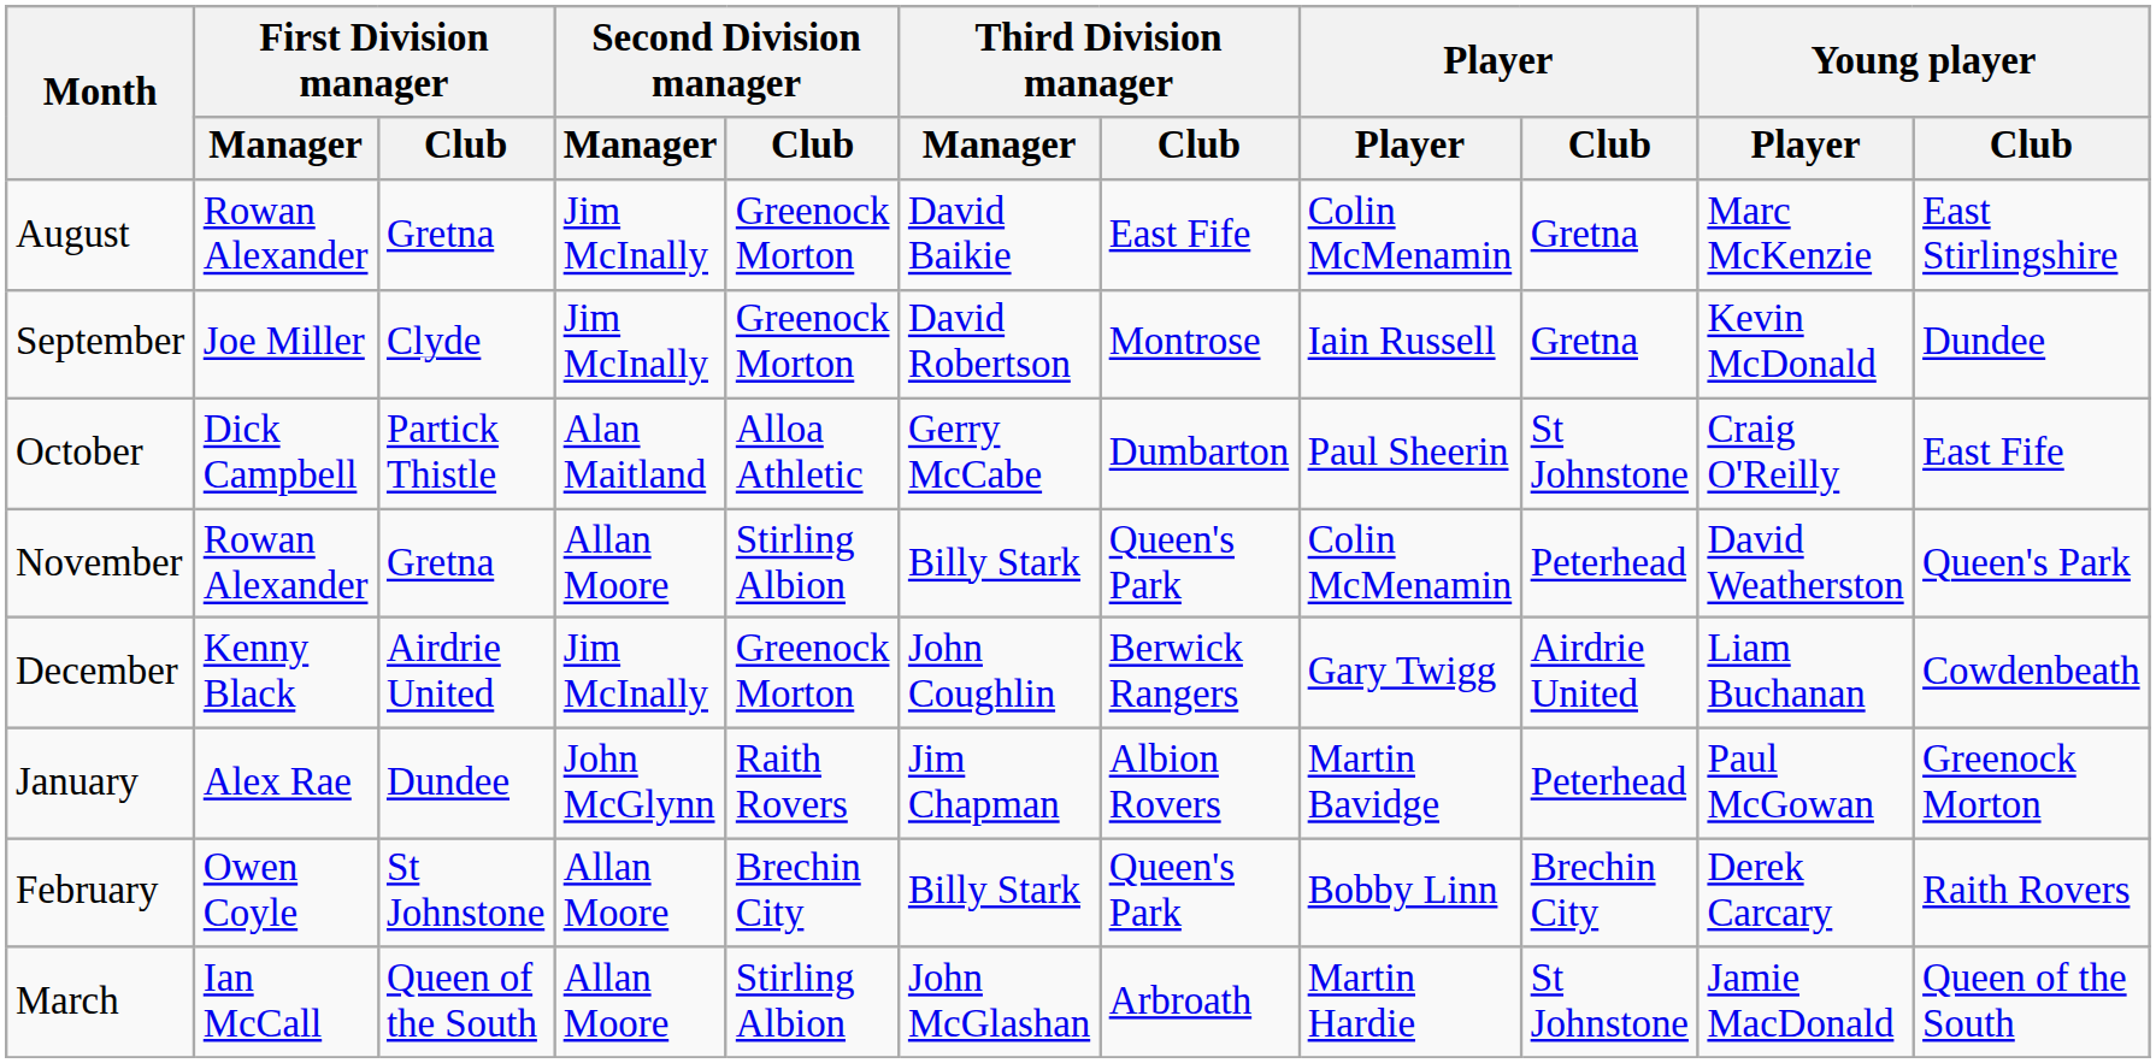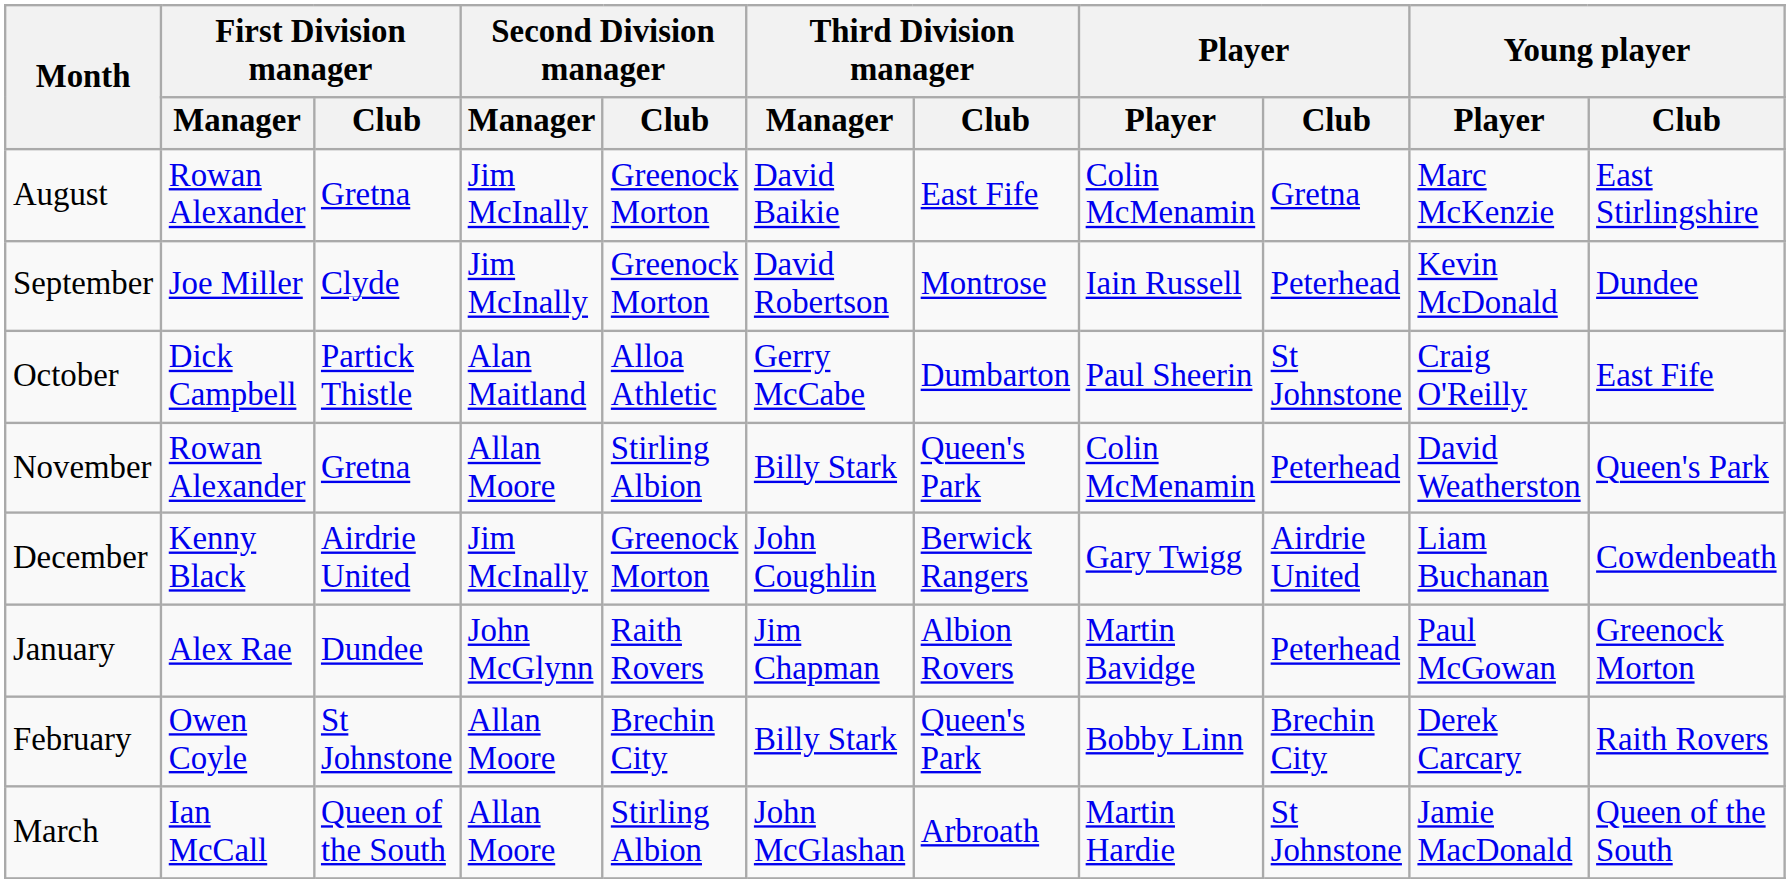 <table class="wikitable" style="font-size:87%">
 <tr>
 <th rowspan=2>Month</th>
 <th colspan=2>First Division manager</th>
 <th colspan=2>Second Division manager</th>
 <th colspan=2>Third Division manager</th>
 <th colspan=2>Player</th>
 <th colspan=2>Young player</th>
 </tr>
 <tr>
 <th>Manager</th>
 <th>Club</th>
 <th>Manager</th>
 <th>Club</th>
 <th>Manager</th>
 <th>Club</th>
 <th>Player</th>
 <th>Club</th>
 <th>Player</th>
 <th>Club</th>
 </tr>
 <tr>
 <td>August</td>
 <td> <a href='#'>Rowan Alexander</a></td>
 <td><a href='#'>Gretna</a></td>
 <td> <a href='#'>Jim McInally</a></td>
 <td><a href='#'>Greenock Morton</a></td>
 <td> <a href='#'>David Baikie</a></td>
 <td><a href='#'>East Fife</a></td>
 <td> <a href='#'>Colin McMenamin</a></td>
 <td><a href='#'>Gretna</a></td>
 <td> <a href='#'>Marc McKenzie</a></td>
 <td><a href='#'>East Stirlingshire</a></td>
 </tr>
 <tr>
 <td>September</td>
 <td> <a href='#'>Joe Miller</a></td>
 <td><a href='#'>Clyde</a></td>
 <td> <a href='#'>Jim McInally</a></td>
 <td><a href='#'>Greenock Morton</a></td>
 <td> <a href='#'>David Robertson</a></td>
 <td><a href='#'>Montrose</a></td>
 <td> <a href='#'>Iain Russell</a></td>
-<td><a href='#'>Gretna</a></td>
+<td><a href='#'>Peterhead</a></td>
 <td> <a href='#'>Kevin McDonald</a></td>
 <td><a href='#'>Dundee</a></td>
 </tr>
 <tr>
 <td>October</td>
 <td> <a href='#'>Dick Campbell</a></td>
 <td><a href='#'>Partick Thistle</a></td>
 <td> <a href='#'>Alan Maitland</a></td>
 <td><a href='#'>Alloa Athletic</a></td>
 <td> <a href='#'>Gerry McCabe</a></td>
 <td><a href='#'>Dumbarton</a></td>
 <td> <a href='#'>Paul Sheerin</a></td>
 <td><a href='#'>St Johnstone</a></td>
 <td> <a href='#'>Craig O'Reilly</a></td>
 <td><a href='#'>East Fife</a></td>
 </tr>
 <tr>
 <td>November</td>
 <td> <a href='#'>Rowan Alexander</a></td>
 <td><a href='#'>Gretna</a></td>
 <td> <a href='#'>Allan Moore</a></td>
 <td><a href='#'>Stirling Albion</a></td>
 <td> <a href='#'>Billy Stark</a></td>
 <td><a href='#'>Queen's Park</a></td>
 <td> <a href='#'>Colin McMenamin</a></td>
 <td><a href='#'>Peterhead</a></td>
 <td> <a href='#'>David Weatherston</a></td>
 <td><a href='#'>Queen's Park</a></td>
 </tr>
 <tr>
 <td>December</td>
 <td> <a href='#'>Kenny Black</a></td>
 <td><a href='#'>Airdrie United</a></td>
 <td> <a href='#'>Jim McInally</a></td>
 <td><a href='#'>Greenock Morton</a></td>
 <td> <a href='#'>John Coughlin</a></td>
 <td><a href='#'>Berwick Rangers</a></td>
 <td> <a href='#'>Gary Twigg</a></td>
 <td><a href='#'>Airdrie United</a></td>
 <td> <a href='#'>Liam Buchanan</a></td>
 <td><a href='#'>Cowdenbeath</a></td>
 </tr>
 <tr>
 <td>January</td>
 <td> <a href='#'>Alex Rae</a></td>
 <td><a href='#'>Dundee</a></td>
 <td> <a href='#'>John McGlynn</a></td>
 <td><a href='#'>Raith Rovers</a></td>
 <td> <a href='#'>Jim Chapman</a></td>
 <td><a href='#'>Albion Rovers</a></td>
 <td> <a href='#'>Martin Bavidge</a></td>
 <td><a href='#'>Peterhead</a></td>
 <td> <a href='#'>Paul McGowan</a></td>
 <td><a href='#'>Greenock Morton</a></td>
 </tr>
 <tr>
 <td>February</td>
 <td> <a href='#'>Owen Coyle</a></td>
 <td><a href='#'>St Johnstone</a></td>
 <td> <a href='#'>Allan Moore</a></td>
 <td><a href='#'>Brechin City</a></td>
 <td> <a href='#'>Billy Stark</a></td>
 <td><a href='#'>Queen's Park</a></td>
 <td> <a href='#'>Bobby Linn</a></td>
 <td><a href='#'>Brechin City</a></td>
 <td> <a href='#'>Derek Carcary</a></td>
 <td><a href='#'>Raith Rovers</a></td>
 </tr>
 <tr>
 <td>March</td>
 <td> <a href='#'>Ian McCall</a></td>
 <td><a href='#'>Queen of the South</a></td>
 <td> <a href='#'>Allan Moore</a></td>
 <td><a href='#'>Stirling Albion</a></td>
 <td> <a href='#'>John McGlashan</a></td>
 <td><a href='#'>Arbroath</a></td>
 <td> <a href='#'>Martin Hardie</a></td>
 <td><a href='#'>St Johnstone</a></td>
 <td> <a href='#'>Jamie MacDonald</a></td>
 <td><a href='#'>Queen of the South</a></td>
 </tr>
 </table>
